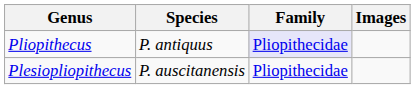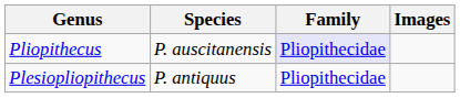 <table class="wikitable sortable">
 <tr>
 <th>Genus</th>
 <th>Species</th>
 <th>Family</th>
 <th>Images</th>
 </tr>
 <tr>
 <td><em><a href='#'>Pliopithecus</a></em></td>
-<td><em>P. antiquus</em></td>
+<td><em>P. auscitanensis</em></td>
 <td style="background: lavender;"><a href='#'>Pliopithecidae</a></td>
 <td></td>
 </tr>
 <tr>
 <td><em><a href='#'>Plesiopliopithecus</a></em></td>
-<td><em>P. auscitanensis</em></td>
+<td><em>P. antiquus</em></td>
 <td><a href='#'>Pliopithecidae</a></td>
 <td></td>
 </tr>
 </table>
